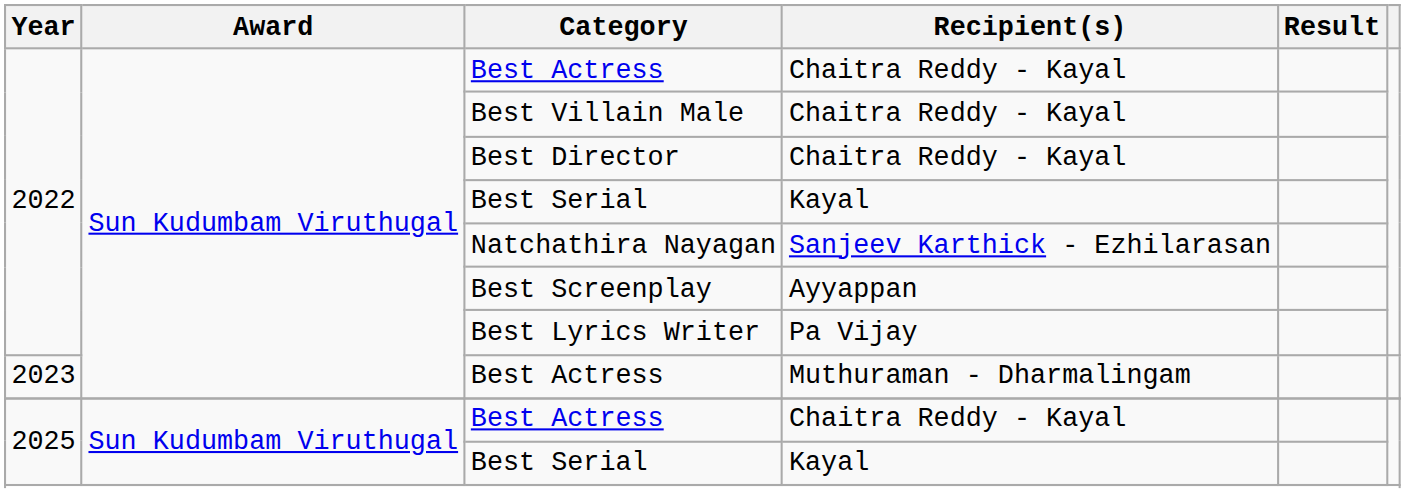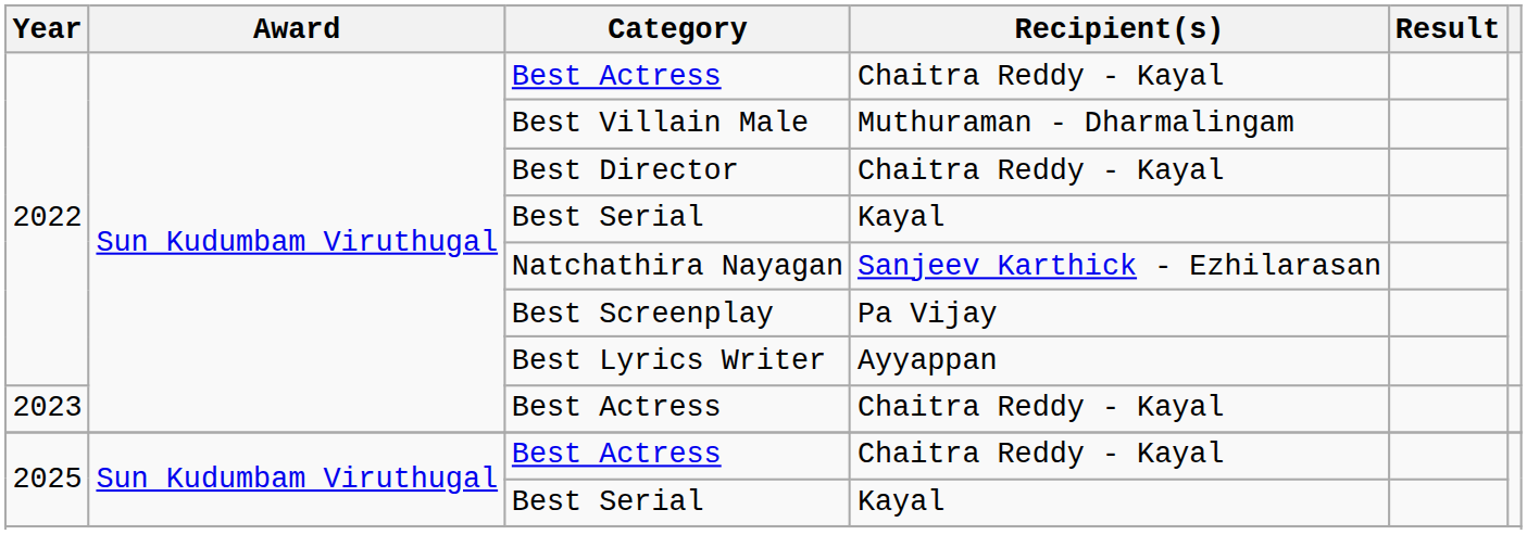 <table class="wikitable plainrowheaders sortable">
 <tr>
 <th scope="col">Year</th>
 <th scope="col">Award</th>
 <th scope="col">Category</th>
 <th scope="col">Recipient(s)</th>
 <th scope="col" class="unsortable">Result</th>
 <th scope="col" class="unsortable"></th>
 </tr>
 <tr>
 <td rowspan="7">2022</td>
 <td rowspan="8"><a href='#'>Sun Kudumbam Viruthugal</a></td>
 <td><a href='#'>Best Actress</a></td>
 <td>Chaitra Reddy - Kayal</td>
 <td></td>
 <td rowspan="7"></td>
 </tr>
 <tr>
 <td>Best Villain Male</td>
-<td>Chaitra Reddy - Kayal</td>
+<td>Muthuraman - Dharmalingam</td>
 <td></td>
 </tr>
 <tr>
 <td>Best Director</td>
 <td>Chaitra Reddy - Kayal</td>
 <td></td>
 </tr>
 <tr>
 <td>Best Serial</td>
 <td>Kayal</td>
 <td></td>
 </tr>
 <tr>
 <td>Natchathira Nayagan</td>
 <td><a href='#'>Sanjeev Karthick</a> - Ezhilarasan</td>
 <td></td>
 </tr>
 <tr>
 <td>Best Screenplay</td>
-<td>Ayyappan</td>
+<td>Pa Vijay</td>
 <td></td>
 </tr>
 <tr>
 <td>Best Lyrics Writer</td>
-<td>Pa Vijay</td>
+<td>Ayyappan</td>
 <td></td>
 </tr>
 <tr>
 <td>2023</td>
 <td>Best Actress</td>
-<td>Muthuraman - Dharmalingam</td>
+<td>Chaitra Reddy - Kayal</td>
 <td></td>
 <td></td>
 </tr>
 <tr>
 </tr>
 <tr>
 <td rowspan="3">2025</td>
 <td rowspan="2"><a href='#'>Sun Kudumbam Viruthugal</a></td>
 <td><a href='#'>Best Actress</a></td>
 <td>Chaitra Reddy - Kayal</td>
 <td></td>
 <td rowspan="7"></td>
 </tr>
 <tr>
 <td>Best Serial</td>
 <td>Kayal</td>
 <td></td>
 </tr>
 <tr>
 </tr>
 </table>
